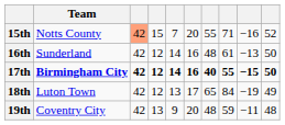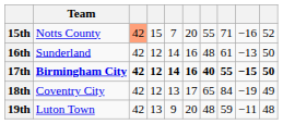 <table class="wikitable" style="text-align:center">
 <tr>
 <th scope="col"></th>
 <th scope="col">Team</th>
 <th scope="col"></th>
 <th scope="col"></th>
 <th scope="col"></th>
 <th scope="col"></th>
 <th scope="col"></th>
 <th scope="col"></th>
 <th scope="col"></th>
 <th scope="col"></th>
 </tr>
 <tr>
 <th scope="row">15th</th>
 <td align="left"><a href='#'>Notts County</a></td>
 <td style="background: lightsalmon;">42</td>
 <td>15</td>
 <td>7</td>
 <td>20</td>
 <td>55</td>
 <td>71</td>
 <td>−16</td>
 <td>52</td>
 </tr>
 <tr>
 <th scope="row">16th</th>
 <td align="left"><a href='#'>Sunderland</a></td>
 <td>42</td>
 <td>12</td>
 <td>14</td>
 <td>16</td>
 <td>48</td>
 <td>61</td>
 <td>−13</td>
 <td>50</td>
 </tr>
 <tr style="font-weight:bold">
 <th scope="row">17th</th>
 <td align="left"><a href='#'>Birmingham City</a></td>
 <td>42</td>
 <td>12</td>
 <td>14</td>
 <td>16</td>
 <td>40</td>
 <td>55</td>
 <td>−15</td>
 <td>50</td>
 </tr>
 <tr>
 <th scope="row">18th</th>
-<td align="left"><a href='#'>Luton Town</a></td>
+<td align="left"><a href='#'>Coventry City</a></td>
 <td>42</td>
 <td>12</td>
 <td>13</td>
 <td>17</td>
 <td>65</td>
 <td>84</td>
 <td>−19</td>
 <td>49</td>
 </tr>
 <tr>
 <th scope="row">19th</th>
-<td align="left"><a href='#'>Coventry City</a></td>
+<td align="left"><a href='#'>Luton Town</a></td>
 <td>42</td>
 <td>13</td>
 <td>9</td>
 <td>20</td>
 <td>48</td>
 <td>59</td>
 <td>−11</td>
 <td>48</td>
 </tr>
 </table>
